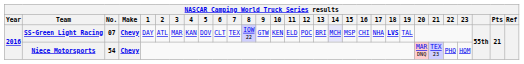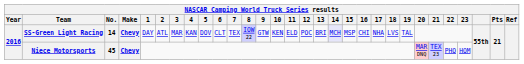 <table class="wikitable" style="text-align:center; font-size:75%">
 <tr>
 <th colspan=45><a href='#'>NASCAR Camping World Truck Series</a> results</th>
 </tr>
 <tr>
 <th>Year</th>
 <th>Team</th>
 <th>No.</th>
 <th>Make</th>
 <th>1</th>
 <th>2</th>
 <th>3</th>
 <th>4</th>
 <th>5</th>
 <th>6</th>
 <th>7</th>
 <th>8</th>
 <th>9</th>
 <th>10</th>
 <th>11</th>
 <th>12</th>
 <th>13</th>
 <th>14</th>
 <th>15</th>
 <th>16</th>
 <th>17</th>
 <th>18</th>
 <th>19</th>
 <th>20</th>
 <th>21</th>
 <th>22</th>
 <th>23</th>
 <th></th>
 <th>Pts</th>
 <th>Ref</th>
 </tr>
 <tr>
 <th rowspan=2><a href='#'>2016</a></th>
 <th><a href='#'>SS-Green Light Racing</a></th>
-<th>07</th>
+<th>14</th>
 <th><a href='#'>Chevy</a></th>
 <td><a href='#'>DAY</a></td>
 <td><a href='#'>ATL</a></td>
 <td><a href='#'>MAR</a></td>
 <td><a href='#'>KAN</a></td>
 <td><a href='#'>DOV</a></td>
 <td><a href='#'>CLT</a></td>
 <td><a href='#'>TEX</a></td>
 <td style="background:#CFCFFF;"><a href='#'>IOW</a><br><small>22</small></td>
 <td><a href='#'>GTW</a></td>
 <td><a href='#'>KEN</a></td>
 <td><a href='#'>ELD</a></td>
 <td><a href='#'>POC</a></td>
 <td><a href='#'>BRI</a></td>
 <td style="background: lavender;"><a href='#'>MCH</a></td>
 <td><a href='#'>MSP</a></td>
 <td><a href='#'>CHI</a></td>
 <td><a href='#'>NHA</a></td>
-<td><strong><a href='#'>LVS</a></strong></td>
+<td><a href='#'>LVS</a></td>
 <td><a href='#'>TAL</a></td>
 <td colspan=4></td>
 <th rowspan=2>55th</th>
 <th rowspan=2>21</th>
 <th rowspan=2></th>
 </tr>
 <tr>
 <th><a href='#'>Niece Motorsports</a></th>
-<th>54</th>
+<th>45</th>
 <th><a href='#'>Chevy</a></th>
 <td colspan=19></td>
 <td style="background:#FFCFCF;"><a href='#'>MAR</a><br><small>DNQ</small></td>
 <td style="background:#CFCFFF;"><a href='#'>TEX</a><br><small>23</small></td>
 <td><a href='#'>PHO</a></td>
 <td><a href='#'>HOM</a></td>
 </tr>
 </table>
